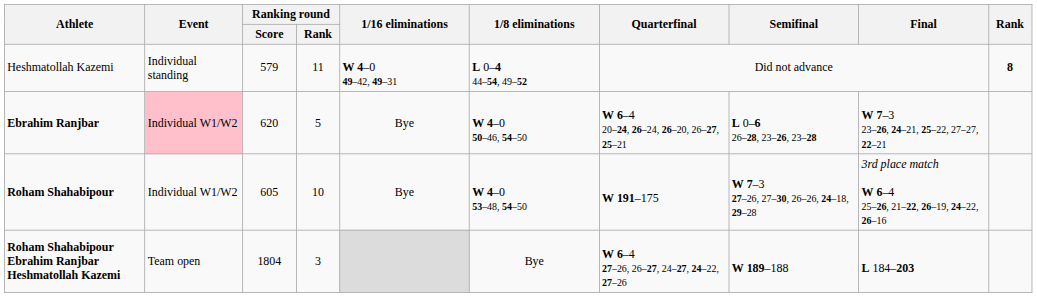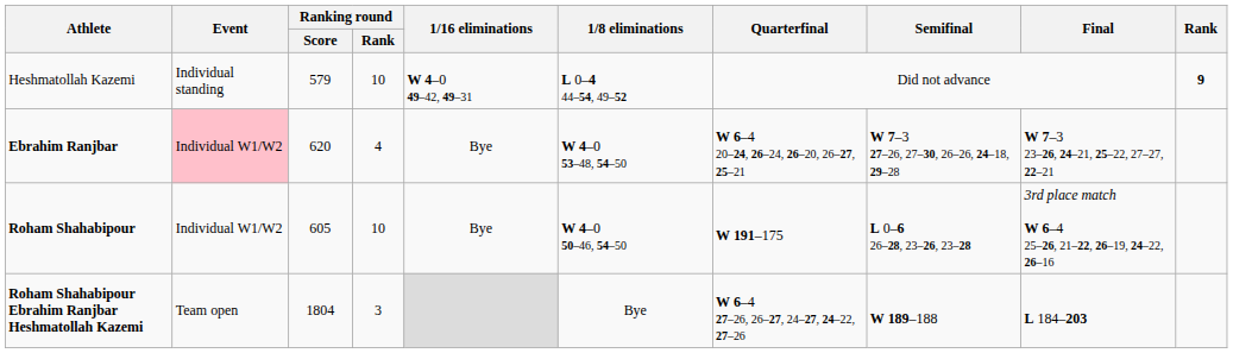 <table class="wikitable" width="98%" style="text-align:left; font-size:90%">
 <tr>
 <th rowspan="2" width="13%">Athlete</th>
 <th rowspan="2" width="9%">Event</th>
 <th colspan="2">Ranking round</th>
 <th rowspan="2" width="12%">1/16 eliminations</th>
 <th rowspan="2" width="12%">1/8 eliminations</th>
 <th rowspan="2" width="12%">Quarterfinal</th>
 <th rowspan="2" width="12%">Semifinal</th>
 <th rowspan="2" width="12%">Final</th>
 <th rowspan="2" width="4%">Rank</th>
 </tr>
 <tr>
 <th width="5%">Score</th>
 <th width="4%">Rank</th>
 </tr>
 <tr>
 <td>Heshmatollah Kazemi</td>
 <td>Individual standing</td>
 <td align="center">579</td>
-<td align="center">11 <strong></strong></td>
+<td align="center">10 <strong></strong></td>
 <td><br><strong>W</strong> <strong>4</strong>–0<br><small><strong>49</strong>–42, <strong>49</strong>–31</small></td>
 <td><br><strong>L</strong> 0–<strong>4</strong><br><small>44–<strong>54</strong>, 49–<strong>52</strong></small></td>
 <td colspan=3 align=center>Did not advance</td>
-<td align="center"><strong>8</strong></td>
+<td align="center"><strong>9</strong></td>
 </tr>
 <tr>
 <td><strong>Ebrahim Ranjbar</strong></td>
 <td style="background: pink;">Individual W1/W2</td>
 <td align="center">620</td>
-<td align="center">5 <strong></strong></td>
+<td align="center">4 <strong></strong></td>
 <td align="center">Bye</td>
-<td><br><strong>W</strong> <strong>4</strong>–0<br><small><strong>50</strong>–46, <strong>54</strong>–50</small></td>
+<td><br><strong>W</strong> <strong>4</strong>–0<br><small><strong>53</strong>–48, <strong>54</strong>–50</small></td>
 <td><br><strong>W</strong> <strong>6</strong>–4<br><small>20–<strong>24</strong>, <strong>26</strong>–24, <strong>26</strong>–20, 26–<strong>27</strong>, <strong>25</strong>–21</small></td>
-<td><br><strong>L</strong> 0–<strong>6</strong><br><small>26–<strong>28</strong>, 23–<strong>26</strong>, 23–<strong>28</strong></small></td>
+<td><br><strong>W</strong> <strong>7</strong>–3<br><small><strong>27</strong>–26, 27–<strong>30</strong>, 26–26, <strong>24</strong>–18, <strong>29</strong>–28</small></td>
 <td><br><strong>W</strong> <strong>7</strong>–3<br><small>23–<strong>26</strong>, <strong>24</strong>–21, <strong>25</strong>–22, 27–27, <strong>22</strong>–21</small></td>
 <td align="center"></td>
 </tr>
 <tr>
 <td><strong>Roham Shahabipour</strong></td>
 <td>Individual W1/W2</td>
 <td align="center">605</td>
 <td align="center">10 <strong></strong></td>
 <td align="center">Bye</td>
-<td><br><strong>W</strong> <strong>4</strong>–0<br><small><strong>53</strong>–48, <strong>54</strong>–50</small></td>
+<td><br><strong>W</strong> <strong>4</strong>–0<br><small><strong>50</strong>–46, <strong>54</strong>–50</small></td>
 <td><br><strong>W</strong> <strong>191</strong>–175</td>
-<td><br><strong>W</strong> <strong>7</strong>–3<br><small><strong>27</strong>–26, 27–<strong>30</strong>, 26–26, <strong>24</strong>–18, <strong>29</strong>–28</small></td>
+<td><br><strong>L</strong> 0–<strong>6</strong><br><small>26–<strong>28</strong>, 23–<strong>26</strong>, 23–<strong>28</strong></small></td>
 <td><em>3rd place match</em><br><br><strong>W</strong> <strong>6</strong>–4<br><small>25–<strong>26</strong>, 21–<strong>22</strong>, <strong>26</strong>–19, <strong>24</strong>–22, <strong>26</strong>–16</small></td>
 <td align="center"></td>
 </tr>
 <tr>
 <td><strong>Roham Shahabipour<br>Ebrahim Ranjbar<br>Heshmatollah Kazemi</strong></td>
 <td>Team open</td>
 <td align="center">1804</td>
 <td align="center">3 <strong></strong></td>
 <td bgcolor=#DCDCDC></td>
 <td align="center">Bye</td>
 <td><br><strong>W</strong> <strong>6</strong>–4<br><small><strong>27</strong>–26, 26–<strong>27</strong>, 24–<strong>27</strong>, <strong>24</strong>–22, <strong>27</strong>–26</small></td>
 <td><br><strong>W</strong> <strong>189</strong>–188</td>
 <td><br><strong>L</strong> 184–<strong>203</strong></td>
 <td align="center"></td>
 </tr>
 </table>
